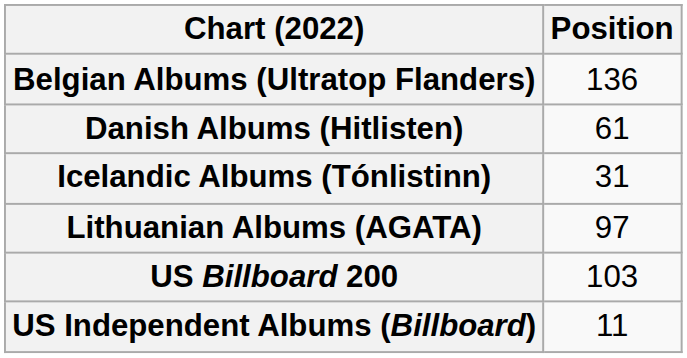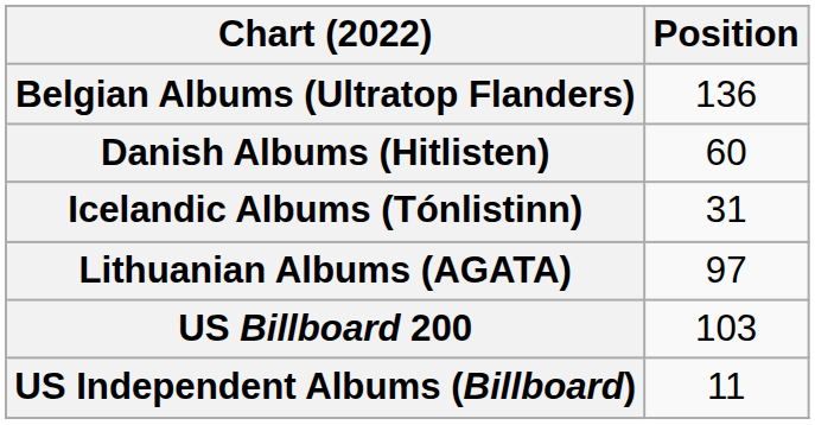 <table class="wikitable sortable plainrowheaders" style="text-align:center">
 <tr>
 <th scope="col">Chart (2022)</th>
 <th scope="col">Position</th>
 </tr>
 <tr>
 <th scope="row">Belgian Albums (Ultratop Flanders)</th>
 <td>136</td>
 </tr>
 <tr>
 <th scope="row">Danish Albums (Hitlisten)</th>
-<td>61</td>
+<td>60</td>
 </tr>
 <tr>
 <th scope="row">Icelandic Albums (Tónlistinn)</th>
 <td>31</td>
 </tr>
 <tr>
 <th scope="row">Lithuanian Albums (AGATA)</th>
 <td>97</td>
 </tr>
 <tr>
 <th scope="row">US <em>Billboard</em> 200</th>
 <td>103</td>
 </tr>
 <tr>
 <th scope="row">US Independent Albums (<em>Billboard</em>)</th>
 <td>11</td>
 </tr>
 </table>
